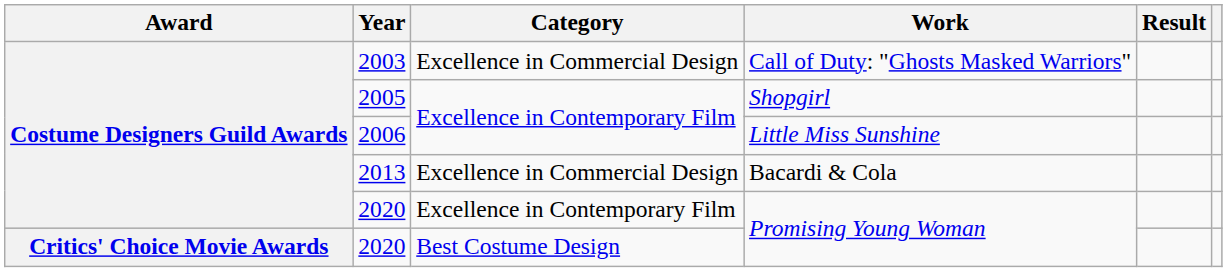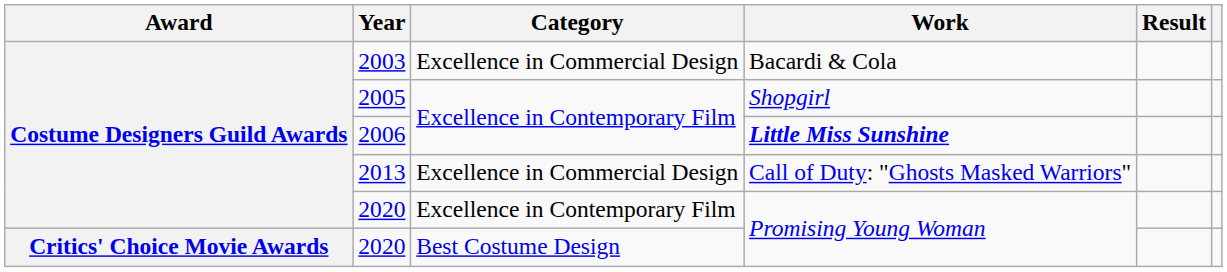 <table class="wikitable">
 <tr>
 <th>Award</th>
 <th>Year</th>
 <th>Category</th>
 <th>Work</th>
 <th>Result</th>
 <th class="unsortable"></th>
 </tr>
 <tr>
 <th rowspan="5" scope="row" style="text-align:center;"><a href='#'>Costume Designers Guild Awards</a></th>
 <td style="text-align:center;"><a href='#'>2003</a></td>
 <td>Excellence in Commercial Design</td>
-<td><a href='#'>Call of Duty</a>: "<a href='#'>Ghosts Masked Warriors</a>"</td>
+<td>Bacardi & Cola</td>
 <td></td>
 <td style="text-align:center;"></td>
 </tr>
 <tr>
 <td style="text-align:center;"><a href='#'>2005</a></td>
 <td rowspan="2"><a href='#'>Excellence in Contemporary Film</a></td>
 <td><em><a href='#'>Shopgirl</a></em></td>
 <td></td>
 <td style="text-align:center;"></td>
 </tr>
 <tr>
 <td style="text-align:center;"><a href='#'>2006</a></td>
-<td><em><a href='#'>Little Miss Sunshine</a></em></td>
+<td><strong><em><a href='#'>Little Miss Sunshine</a></em></strong></td>
 <td></td>
 <td style="text-align:center;"></td>
 </tr>
 <tr>
 <td style="text-align:center;"><a href='#'>2013</a></td>
 <td>Excellence in Commercial Design</td>
-<td>Bacardi & Cola</td>
+<td><a href='#'>Call of Duty</a>: "<a href='#'>Ghosts Masked Warriors</a>"</td>
 <td></td>
 <td style="text-align:center;"></td>
 </tr>
 <tr>
 <td style="text-align:center;"><a href='#'>2020</a></td>
 <td>Excellence in Contemporary Film</td>
 <td rowspan="2"><em><a href='#'>Promising Young Woman</a></em></td>
 <td></td>
 <td style="text-align:center;"></td>
 </tr>
 <tr>
 <th scope="row" style="text-align:center;"><a href='#'>Critics' Choice Movie Awards</a></th>
 <td style="text-align:center;"><a href='#'>2020</a></td>
 <td><a href='#'>Best Costume Design</a></td>
 <td></td>
 <td style="text-align:center;"></td>
 </tr>
 </table>
